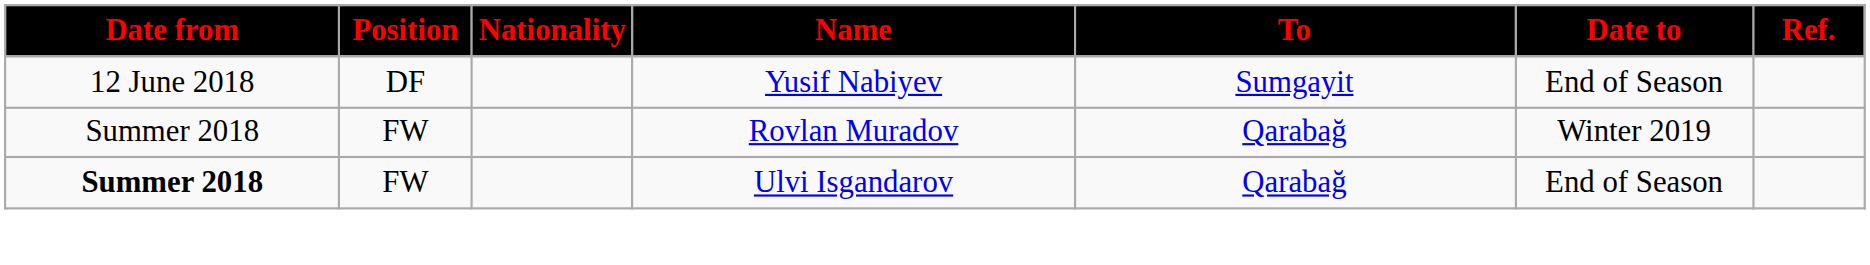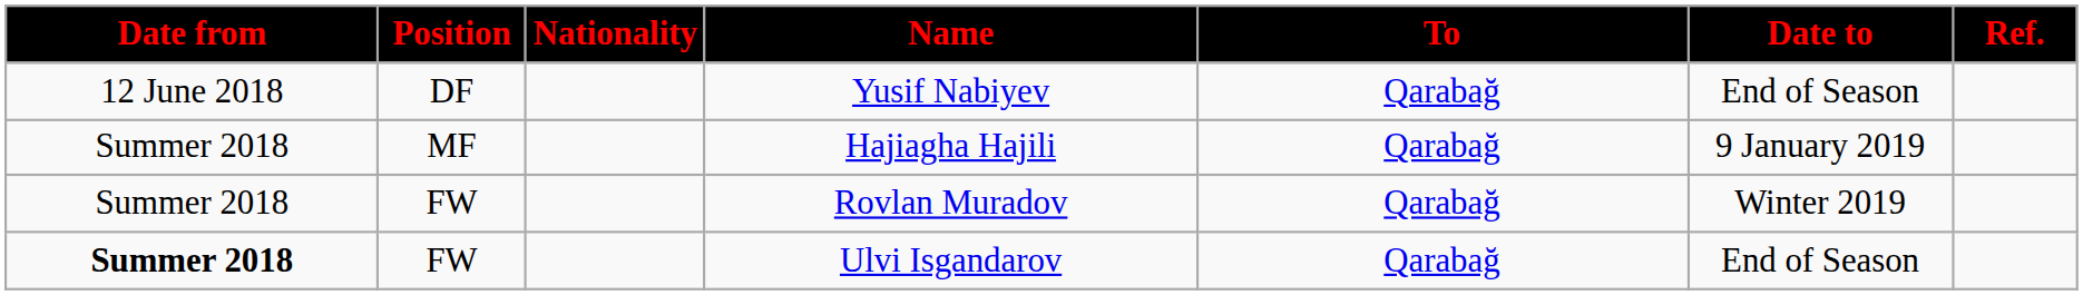 <table class="wikitable" style="text-align:center; font-size:90%; ">
 <tr>
 <th style="background:#000000; color:#FF0000; width:150px;">Date from</th>
 <th style="background:#000000; color:#FF0000; width:55px;">Position</th>
 <th style="background:#000000; color:#FF0000; width:55px;">Nationality</th>
 <th style="background:#000000; color:#FF0000; width:200px;">Name</th>
 <th style="background:#000000; color:#FF0000; width:200px;">To</th>
 <th style="background:#000000; color:#FF0000; width:105px;">Date to</th>
 <th style="background:#000000; color:#FF0000; width:45px;">Ref.</th>
 </tr>
 <tr>
 <td>12 June 2018</td>
 <td>DF</td>
 <td></td>
 <td><a href='#'>Yusif Nabiyev</a></td>
-<td><a href='#'>Sumgayit</a></td>
+<td><a href='#'>Qarabağ</a></td>
 <td>End of Season</td>
+<td></td>
+</tr>
+<tr>
+<td>Summer 2018</td>
+<td>MF</td>
+<td></td>
+<td><a href='#'>Hajiagha Hajili</a></td>
+<td><a href='#'>Qarabağ</a></td>
+<td>9 January 2019</td>
 <td></td>
 </tr>
 <tr>
 <td>Summer 2018</td>
 <td>FW</td>
 <td></td>
 <td><a href='#'>Rovlan Muradov</a></td>
 <td><a href='#'>Qarabağ</a></td>
 <td>Winter 2019</td>
 <td></td>
 </tr>
 <tr>
 <td><strong>Summer 2018</strong></td>
 <td>FW</td>
 <td></td>
 <td><a href='#'>Ulvi Isgandarov</a></td>
 <td><a href='#'>Qarabağ</a></td>
 <td>End of Season</td>
 <td></td>
 </tr>
 </table>
